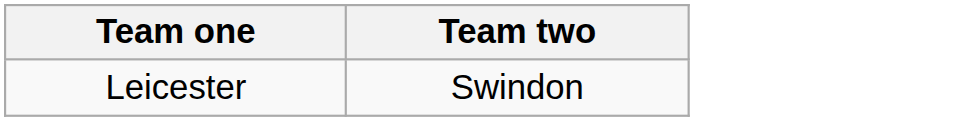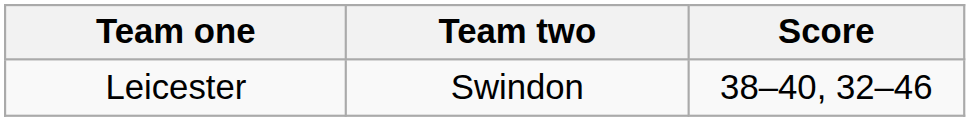 <table class="wikitable" style="text-align: center">
 <tr>
 <th width=150>Team one</th>
 <th width=150>Team two</th>
+<th width=120>Score</th>
 </tr>
 <tr>
 <td>Leicester</td>
 <td>Swindon</td>
+<td>38–40, 32–46</td>
 </tr>
 </table>
